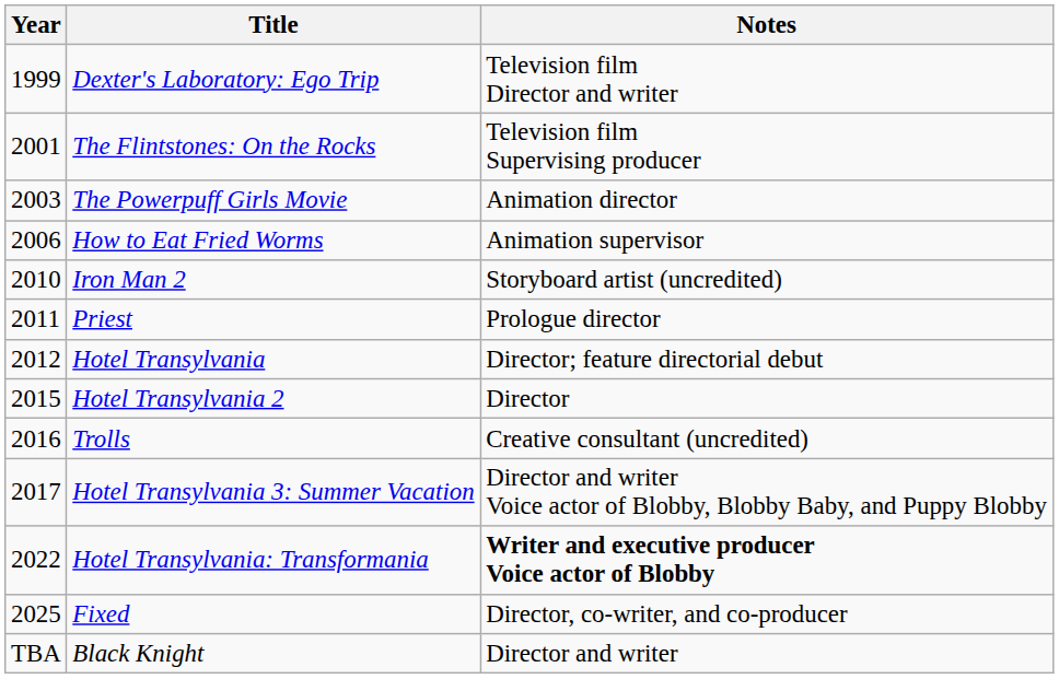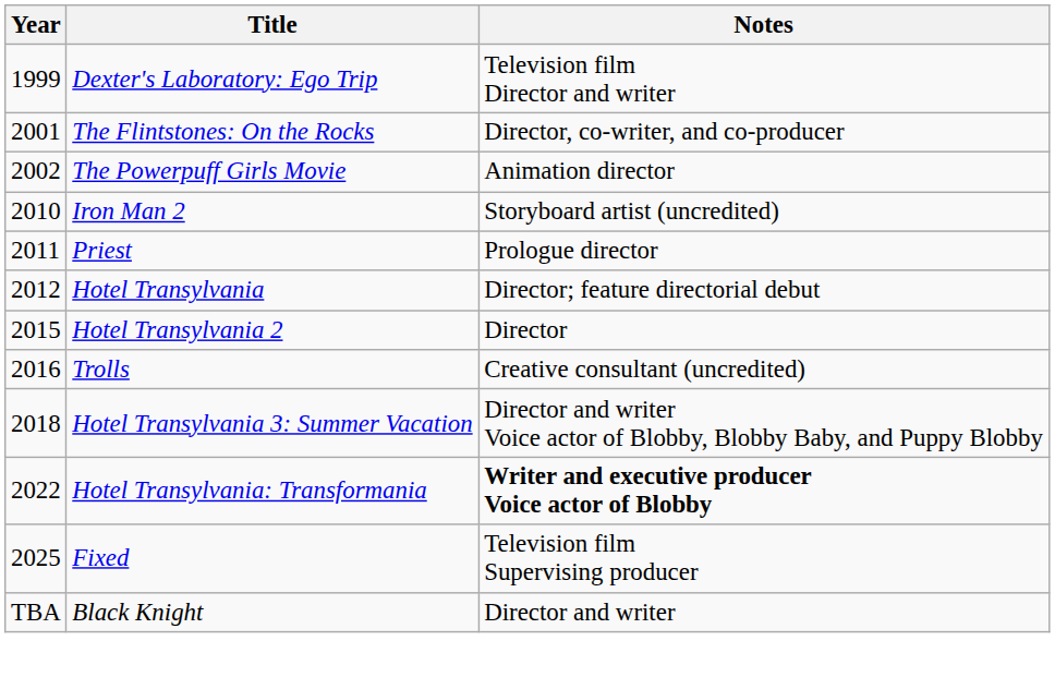 <table class="wikitable">
 <tr>
 <th>Year</th>
 <th>Title</th>
 <th>Notes</th>
 </tr>
 <tr>
 <td>1999</td>
 <td><em><a href='#'>Dexter's Laboratory: Ego Trip</a></em></td>
 <td>Television film <br>Director and writer</td>
 </tr>
 <tr>
 <td>2001</td>
 <td><em><a href='#'>The Flintstones: On the Rocks</a></em></td>
-<td>Television film<br>Supervising producer</td>
+<td>Director, co-writer, and co-producer</td>
 </tr>
 <tr>
-<td>2003</td>
+<td>2002</td>
 <td><em><a href='#'>The Powerpuff Girls Movie</a></em></td>
 <td>Animation director</td>
-</tr>
-<tr>
-<td>2006</td>
-<td><em><a href='#'>How to Eat Fried Worms</a></em></td>
-<td>Animation supervisor</td>
 </tr>
 <tr>
 <td>2010</td>
 <td><em><a href='#'>Iron Man 2</a></em></td>
 <td>Storyboard artist (uncredited)</td>
 </tr>
 <tr>
 <td>2011</td>
 <td><em><a href='#'>Priest</a></em></td>
 <td>Prologue director</td>
 </tr>
 <tr>
 <td>2012</td>
 <td><em><a href='#'>Hotel Transylvania</a></em></td>
 <td>Director; feature directorial debut</td>
 </tr>
 <tr>
 <td>2015</td>
 <td><em><a href='#'>Hotel Transylvania 2</a></em></td>
 <td>Director</td>
 </tr>
 <tr>
 <td>2016</td>
 <td><em><a href='#'>Trolls</a></em></td>
 <td>Creative consultant (uncredited)</td>
 </tr>
 <tr>
-<td>2017</td>
+<td>2018</td>
 <td><em><a href='#'>Hotel Transylvania 3: Summer Vacation</a></em></td>
 <td>Director and writer<br>Voice actor of Blobby, Blobby Baby, and Puppy Blobby</td>
 </tr>
 <tr>
 <td>2022</td>
 <td><em><a href='#'>Hotel Transylvania: Transformania</a></em></td>
 <td><strong>Writer and executive producer<br>Voice actor of Blobby</strong></td>
 </tr>
 <tr>
 <td>2025</td>
 <td><em><a href='#'>Fixed</a></em></td>
-<td>Director, co-writer, and co-producer</td>
+<td>Television film<br>Supervising producer</td>
 </tr>
 <tr>
 <td>TBA</td>
 <td><em>Black Knight</em></td>
 <td>Director and writer</td>
 </tr>
 </table>
